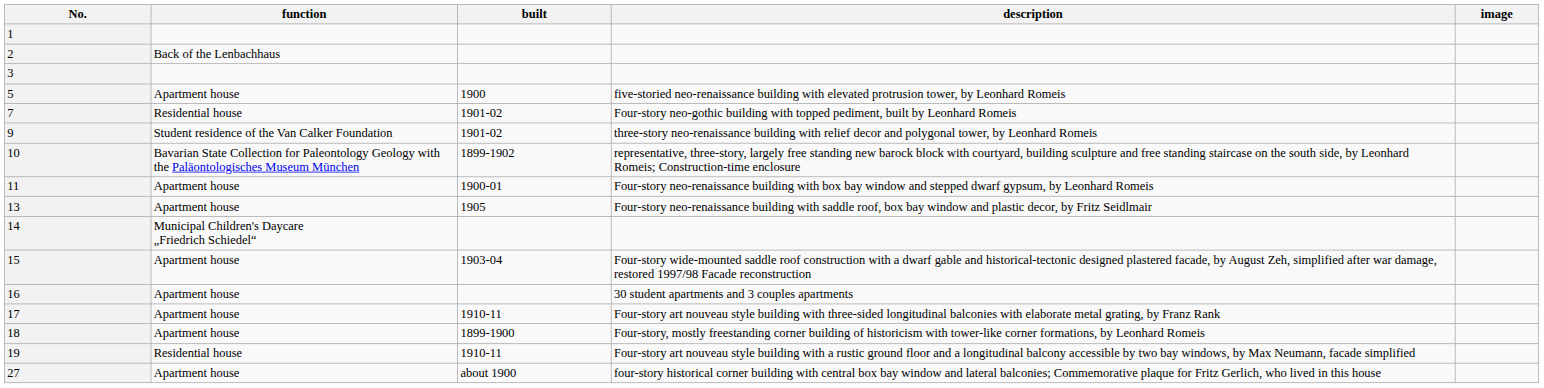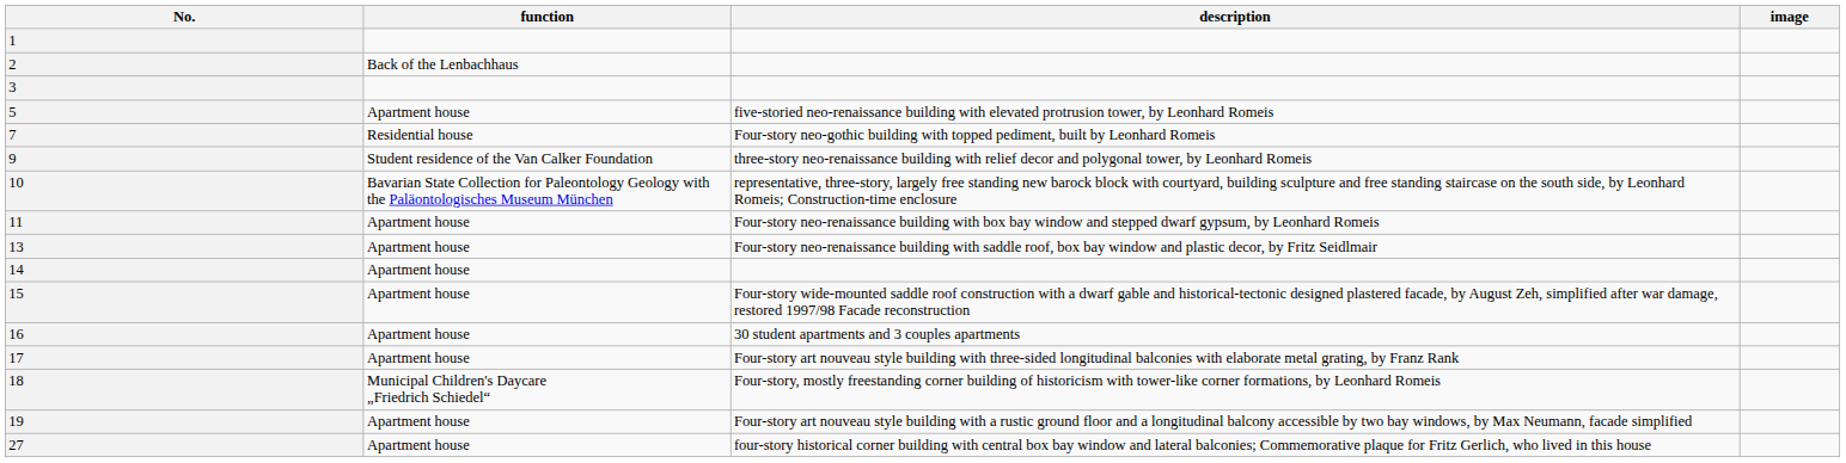 <table class="wikitable">
 <tr style="background-color:#F2F2F2">
 <th>No.</th>
 <th width="20%">function</th>
-<th width="10%">built</th>
 <th width="55%">description</th>
 <th width="100px">image</th>
 </tr>
 <tr valign="top">
 <td style="background-color:#F2F2F2">1</td>
-<td></td>
 <td></td>
 <td></td>
 <td></td>
 </tr>
 <tr valign="top">
 <td style="background-color:#F2F2F2">2</td>
 <td>Back of the Lenbachhaus</td>
 <td></td>
 <td></td>
-<td></td>
 </tr>
 <tr valign="top">
 <td style="background-color:#F2F2F2">3</td>
-<td></td>
 <td></td>
 <td></td>
 <td></td>
 </tr>
 <tr valign="top">
 <td style="background-color:#F2F2F2">5</td>
 <td>Apartment house</td>
-<td>1900</td>
 <td>five-storied neo-renaissance building with elevated protrusion tower, by Leonhard Romeis</td>
 <td align="center" style="padding:3px"></td>
 </tr>
 <tr valign="top">
 <td style="background-color:#F2F2F2">7</td>
 <td>Residential house</td>
-<td>1901-02</td>
 <td>Four-story neo-gothic building with topped pediment, built by Leonhard Romeis</td>
 <td align="center" style="padding:3px"></td>
 </tr>
 <tr valign="top">
 <td style="background-color:#F2F2F2">9</td>
 <td>Student residence of the Van Calker Foundation</td>
-<td>1901-02</td>
 <td>three-story neo-renaissance building with relief decor and polygonal tower, by Leonhard Romeis</td>
 <td align="center" style="padding:3px"></td>
 </tr>
 <tr valign="top">
 <td style="background-color:#F2F2F2">10</td>
 <td>Bavarian State Collection for Paleontology Geology with the <a href='#'>Paläontologisches Museum München</a></td>
-<td>1899-1902</td>
 <td>representative, three-story, largely free standing new barock block with courtyard, building sculpture and free standing staircase on the south side, by Leonhard Romeis; Construction-time enclosure</td>
 <td align="center" style="padding:3px"></td>
 </tr>
 <tr valign="top">
 <td style="background-color:#F2F2F2">11</td>
 <td>Apartment house</td>
-<td>1900-01</td>
 <td>Four-story neo-renaissance building with box bay window  and stepped dwarf gypsum, by Leonhard Romeis</td>
 <td align="center" style="padding:3px"></td>
 </tr>
 <tr valign="top">
 <td style="background-color:#F2F2F2">13</td>
 <td>Apartment house</td>
-<td>1905</td>
 <td>Four-story neo-renaissance building with saddle roof, box bay window and plastic decor, by Fritz Seidlmair</td>
 <td align="center" style="padding:3px"></td>
 </tr>
 <tr valign="top">
 <td style="background-color:#F2F2F2">14</td>
-<td>Municipal Children's Daycare<br>„Friedrich Schiedel“</td>
-<td></td>
+<td>Apartment house</td>
 <td></td>
 <td></td>
 </tr>
 <tr valign="top">
 <td style="background-color:#F2F2F2">15</td>
 <td>Apartment house</td>
-<td>1903-04</td>
 <td>Four-story wide-mounted saddle roof construction with a dwarf gable and historical-tectonic designed plastered facade, by August Zeh, simplified after war damage, restored 1997/98 Facade reconstruction</td>
 <td align="center" style="padding:3px"></td>
 </tr>
 <tr valign="top">
 <td style="background-color:#F2F2F2">16</td>
 <td>Apartment house</td>
-<td></td>
 <td>30 student apartments and 3 couples apartments</td>
 <td></td>
 </tr>
 <tr valign="top">
 <td style="background-color:#F2F2F2">17</td>
 <td>Apartment house</td>
-<td>1910-11</td>
 <td>Four-story art nouveau style building with three-sided longitudinal balconies with elaborate metal grating, by Franz Rank</td>
 <td align="center" style="padding:3px"></td>
 </tr>
 <tr valign="top">
 <td style="background-color:#F2F2F2">18</td>
-<td>Apartment house</td>
-<td>1899-1900</td>
+<td>Municipal Children's Daycare<br>„Friedrich Schiedel“</td>
 <td>Four-story, mostly freestanding corner building of historicism with tower-like corner formations, by Leonhard Romeis</td>
 <td align="center" style="padding:3px"></td>
 </tr>
 <tr valign="top">
 <td style="background-color:#F2F2F2">19</td>
-<td>Residential house</td>
-<td>1910-11</td>
+<td>Apartment house</td>
 <td>Four-story art nouveau style building with a rustic ground floor and a longitudinal balcony accessible by two bay windows, by Max Neumann, facade simplified</td>
 <td align="center" style="padding:3px"></td>
 </tr>
 <tr valign="top">
 <td style="background-color:#F2F2F2">27</td>
 <td>Apartment house</td>
-<td>about 1900</td>
 <td>four-story historical corner building with central box bay window and lateral balconies; Commemorative plaque for Fritz Gerlich, who lived in this house</td>
 <td align="center" style="padding:3px"></td>
 </tr>
 </table>
